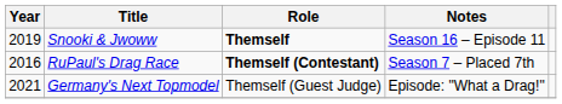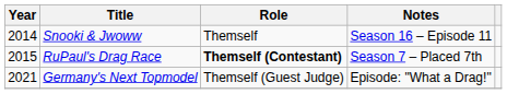 <table class="wikitable plainrowheaders" style="text-align:left;">
 <tr>
 <th>Year</th>
 <th>Title</th>
 <th>Role</th>
 <th>Notes</th>
 <th></th>
 </tr>
 <tr>
-<td>2019</td>
+<td>2014</td>
 <td><em><a href='#'>Snooki & Jwoww</a></em></td>
-<td><strong>Themself</strong></td>
+<td>Themself</td>
 <td><a href='#'>Season 16</a> – Episode 11</td>
 <td></td>
 </tr>
 <tr>
-<td>2016</td>
+<td>2015</td>
 <td><em><a href='#'>RuPaul's Drag Race</a></em></td>
 <td><strong>Themself (Contestant)</strong></td>
 <td><a href='#'>Season 7</a> – Placed 7th</td>
 <td></td>
 </tr>
 <tr>
 <td>2021</td>
 <td><em><a href='#'>Germany's Next Topmodel</a></em></td>
 <td>Themself (Guest Judge)</td>
 <td>Episode: "What a Drag!"</td>
 <td></td>
 </tr>
 <tr>
 </tr>
 </table>
